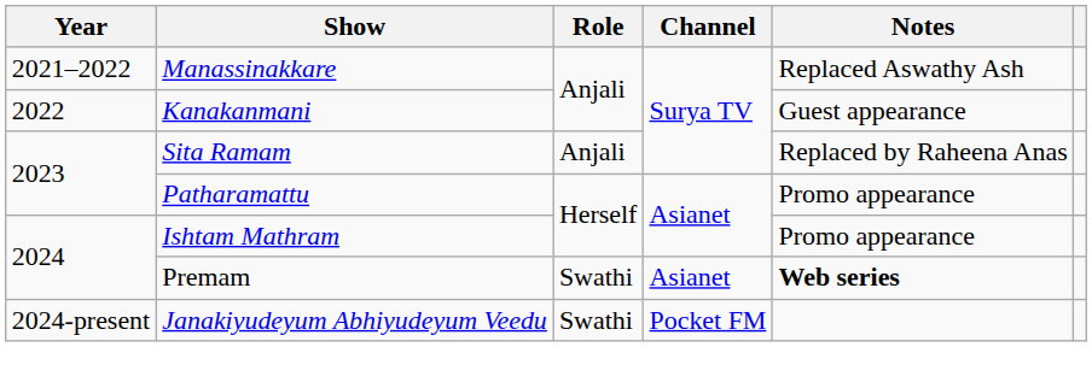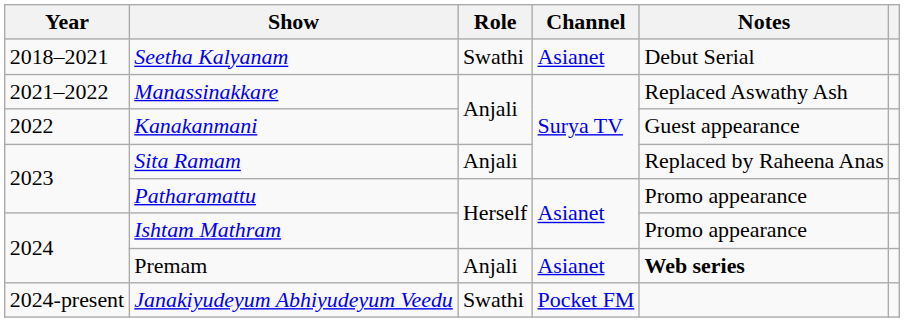 <table class="wikitable sortable">
 <tr>
 <th>Year</th>
 <th>Show</th>
 <th>Role</th>
 <th>Channel</th>
 <th>Notes</th>
 <th></th>
+</tr>
+<tr>
+<td>2018–2021</td>
+<td><em><a href='#'>Seetha Kalyanam</a></em></td>
+<td>Swathi</td>
+<td><a href='#'>Asianet</a></td>
+<td>Debut Serial</td>
+<td></td>
 </tr>
 <tr>
 <td>2021–2022</td>
 <td><em><a href='#'>Manassinakkare</a></em></td>
 <td rowspan="2">Anjali</td>
 <td rowspan="3"><a href='#'>Surya TV</a></td>
 <td>Replaced Aswathy Ash</td>
 <td></td>
 </tr>
 <tr>
 <td>2022</td>
 <td><em><a href='#'>Kanakanmani</a></em></td>
 <td>Guest appearance</td>
 <td></td>
 </tr>
 <tr>
 <td rowspan="2">2023</td>
 <td><em><a href='#'>Sita Ramam</a></em></td>
 <td>Anjali</td>
 <td>Replaced by Raheena Anas</td>
 <td></td>
 </tr>
 <tr>
 <td><em><a href='#'>Patharamattu</a></em></td>
 <td rowspan="2">Herself</td>
 <td rowspan="2"><a href='#'>Asianet</a></td>
 <td>Promo appearance</td>
 <td></td>
 </tr>
 <tr>
 <td rowspan="2">2024</td>
 <td><em><a href='#'>Ishtam Mathram</a></em></td>
 <td>Promo appearance</td>
 <td></td>
 </tr>
 <tr>
 <td>Premam</td>
-<td>Swathi</td>
+<td>Anjali</td>
 <td><a href='#'>Asianet</a></td>
 <td><strong>Web series</strong></td>
 <td></td>
 </tr>
 <tr>
 <td>2024-present</td>
 <td><em><a href='#'>Janakiyudeyum Abhiyudeyum Veedu</a></em></td>
 <td>Swathi</td>
 <td><a href='#'>Pocket FM</a></td>
 <td></td>
 <td></td>
 </tr>
 </table>
